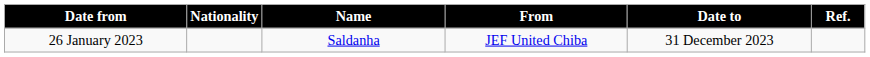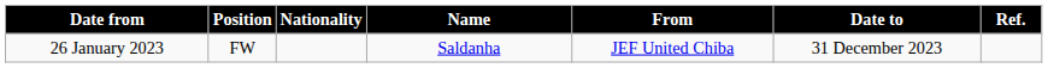 <table class="wikitable" style="text-align:center; font-size:90%; ">
 <tr>
 <th style="background:#000000; color:#fff; width:200px;">Date from</th>
+<th style="background:#000000; color:#fff; width:50px;">Position</th>
 <th style="background:#000000; color:#fff; width:50px;">Nationality</th>
 <th style="background:#000000; color:#fff; width:200px;">Name</th>
 <th style="background:#000000; color:#fff; width:200px;">From</th>
 <th style="background:#000000; color:#fff; width:200px;">Date to</th>
 <th style="background:#000000; color:#fff; width:50px;">Ref.</th>
 </tr>
 <tr>
 <td>26 January 2023</td>
+<td>FW</td>
 <td></td>
 <td><a href='#'>Saldanha</a></td>
 <td><a href='#'>JEF United Chiba</a></td>
 <td>31 December 2023</td>
 <td></td>
 </tr>
 </table>
